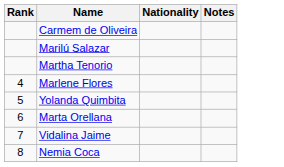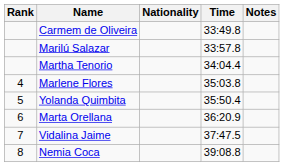 <table class="wikitable sortable" style="text-align:center">
 <tr>
 <th>Rank</th>
 <th>Name</th>
 <th>Nationality</th>
+<th>Time</th>
 <th>Notes</th>
 </tr>
 <tr>
 <td></td>
 <td align=left><a href='#'>Carmem de Oliveira</a></td>
 <td align=left></td>
+<td>33:49.8</td>
 <td></td>
 </tr>
 <tr>
 <td></td>
 <td align=left><a href='#'>Marilú Salazar</a></td>
 <td align=left></td>
+<td>33:57.8</td>
 <td></td>
 </tr>
 <tr>
 <td></td>
 <td align=left><a href='#'>Martha Tenorio</a></td>
 <td align=left></td>
+<td>34:04.4</td>
 <td></td>
 </tr>
 <tr>
 <td>4</td>
 <td align=left><a href='#'>Marlene Flores</a></td>
 <td align=left></td>
+<td>35:03.8</td>
 <td></td>
 </tr>
 <tr>
 <td>5</td>
 <td align=left><a href='#'>Yolanda Quimbita</a></td>
 <td align=left></td>
+<td>35:50.4</td>
 <td></td>
 </tr>
 <tr>
 <td>6</td>
 <td align=left><a href='#'>Marta Orellana</a></td>
 <td align=left></td>
+<td>36:20.9</td>
 <td></td>
 </tr>
 <tr>
 <td>7</td>
 <td align=left><a href='#'>Vidalina Jaime</a></td>
 <td align=left></td>
+<td>37:47.5</td>
 <td></td>
 </tr>
 <tr>
 <td>8</td>
 <td align=left><a href='#'>Nemia Coca</a></td>
 <td align=left></td>
+<td>39:08.8</td>
 <td></td>
 </tr>
 </table>
